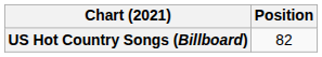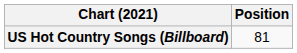 <table class="wikitable plainrowheaders" style="text-align:center">
 <tr>
 <th>Chart (2021)</th>
 <th>Position</th>
 </tr>
 <tr>
 <th scope="row">US Hot Country Songs (<em>Billboard</em>)</th>
-<td>82</td>
+<td>81</td>
 </tr>
 </table>
